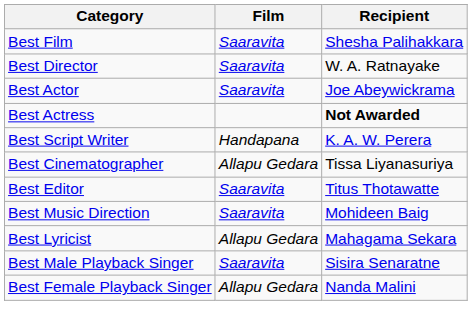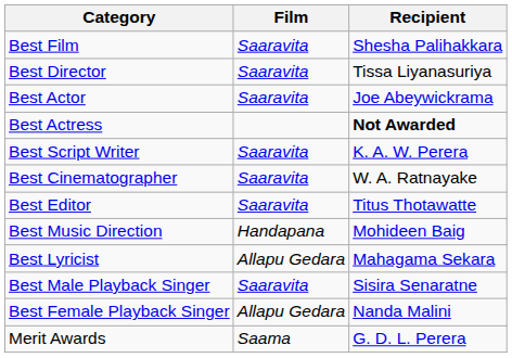 <table class="wikitable plainrowheaders sortable">
 <tr>
 <th scope="col">Category</th>
 <th scope="col">Film</th>
 <th scope="col">Recipient</th>
 </tr>
 <tr>
 <td><a href='#'>Best Film</a></td>
 <td><em><a href='#'>Saaravita</a></em></td>
 <td><a href='#'>Shesha Palihakkara</a></td>
 </tr>
 <tr>
 <td><a href='#'>Best Director</a></td>
 <td><em><a href='#'>Saaravita</a></em></td>
-<td>W. A. Ratnayake</td>
+<td>Tissa Liyanasuriya</td>
 </tr>
 <tr>
 <td><a href='#'>Best Actor</a></td>
 <td><em><a href='#'>Saaravita</a></em></td>
 <td><a href='#'>Joe Abeywickrama</a></td>
 </tr>
 <tr>
 <td><a href='#'>Best Actress</a></td>
 <td></td>
 <td><strong>Not Awarded</strong></td>
 </tr>
 <tr>
 <td><a href='#'>Best Script Writer</a></td>
-<td><em>Handapana</em></td>
+<td><em><a href='#'>Saaravita</a></em></td>
 <td><a href='#'>K. A. W. Perera</a></td>
 </tr>
 <tr>
 <td><a href='#'>Best Cinematographer</a></td>
-<td><em>Allapu Gedara</em></td>
-<td>Tissa Liyanasuriya</td>
+<td><em><a href='#'>Saaravita</a></em></td>
+<td>W. A. Ratnayake</td>
 </tr>
 <tr>
 <td><a href='#'>Best Editor</a></td>
 <td><em><a href='#'>Saaravita</a></em></td>
 <td><a href='#'>Titus Thotawatte</a></td>
 </tr>
 <tr>
 <td><a href='#'>Best Music Direction</a></td>
-<td><em><a href='#'>Saaravita</a></em></td>
+<td><em>Handapana</em></td>
 <td><a href='#'>Mohideen Baig</a></td>
 </tr>
 <tr>
 <td><a href='#'>Best Lyricist</a></td>
 <td><em>Allapu Gedara</em></td>
 <td><a href='#'>Mahagama Sekara</a></td>
 </tr>
 <tr>
 <td><a href='#'>Best Male Playback Singer</a></td>
 <td><em><a href='#'>Saaravita</a></em></td>
 <td><a href='#'>Sisira Senaratne</a></td>
 </tr>
 <tr>
 <td><a href='#'>Best Female Playback Singer</a></td>
 <td><em>Allapu Gedara</em></td>
 <td><a href='#'>Nanda Malini</a></td>
 </tr>
+<tr>
+<td>Merit Awards</td>
+<td><em>Saama</em></td>
+<td><a href='#'>G. D. L. Perera</a></td>
+</tr>
 </table>
